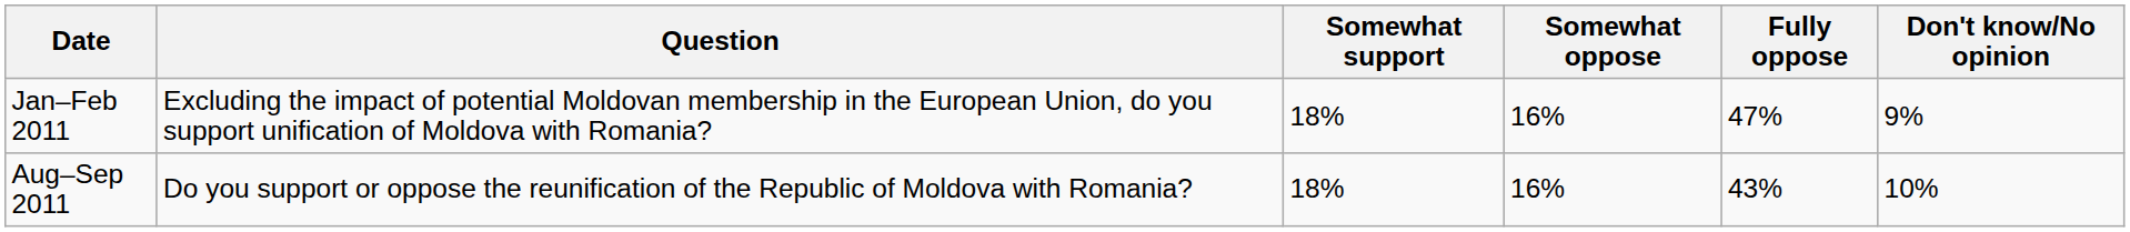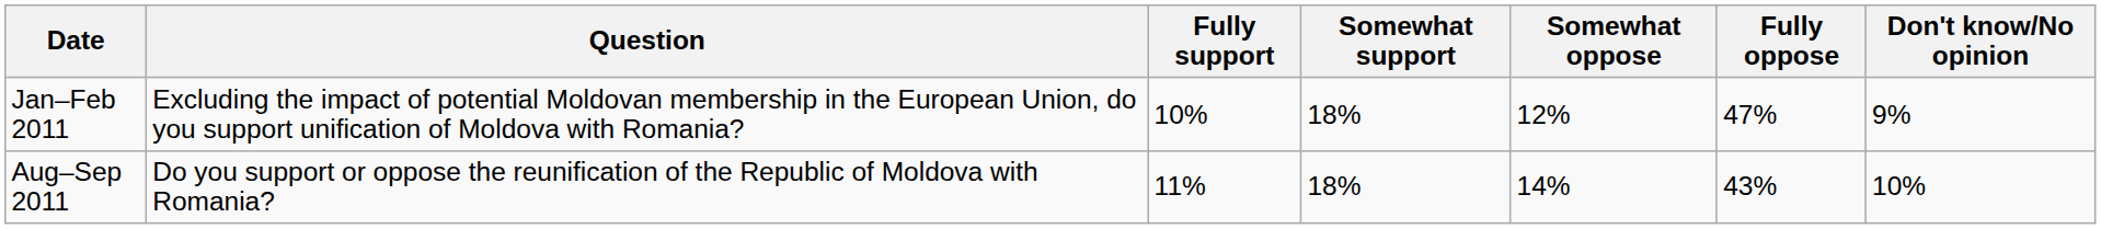 <table class="wikitable">
 <tr>
 <th>Date</th>
 <th>Question</th>
+<th>Fully support</th>
 <th>Somewhat support</th>
 <th>Somewhat oppose</th>
 <th>Fully oppose</th>
 <th>Don't know/No opinion</th>
 </tr>
 <tr>
 <td>Jan–Feb 2011</td>
 <td>Excluding the impact of potential Moldovan membership in the European Union, do you support unification of Moldova with Romania?</td>
+<td>10%</td>
 <td>18%</td>
-<td>16%</td>
+<td>12%</td>
 <td>47%</td>
 <td>9%</td>
 </tr>
 <tr>
 <td>Aug–Sep 2011</td>
 <td>Do you support or oppose the reunification of the Republic of Moldova with Romania?</td>
+<td>11%</td>
 <td>18%</td>
-<td>16%</td>
+<td>14%</td>
 <td>43%</td>
 <td>10%</td>
 </tr>
 </table>
